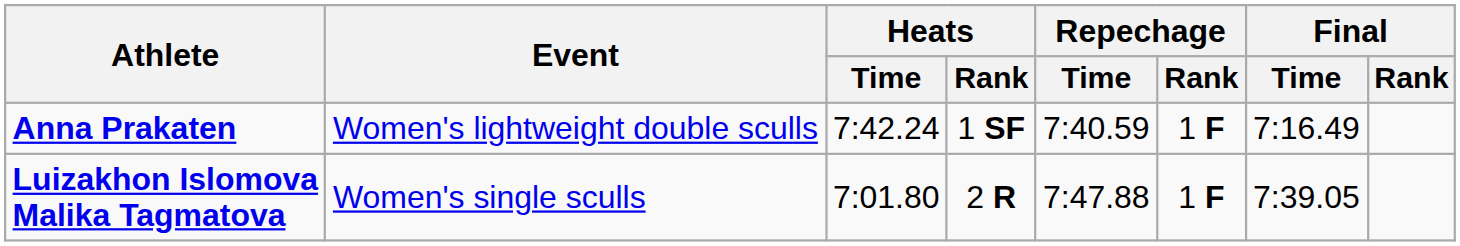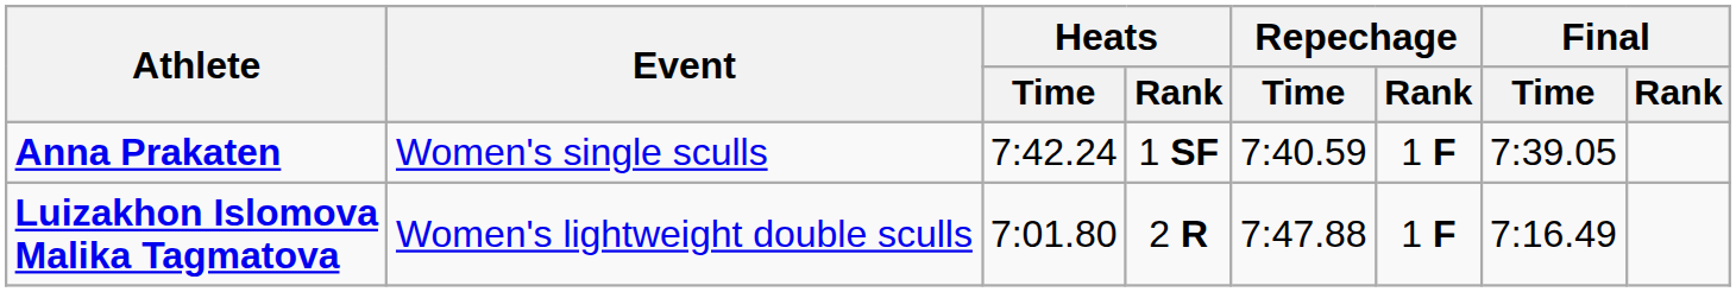 <table class=wikitable style=font-size:90%;text-align:center>
 <tr>
 <th rowspan=2>Athlete</th>
 <th rowspan=2>Event</th>
 <th colspan=2>Heats</th>
 <th colspan=2>Repechage</th>
 <th colspan=2>Final</th>
 </tr>
 <tr style="font-size:95%">
 <th>Time</th>
 <th>Rank</th>
 <th>Time</th>
 <th>Rank</th>
 <th>Time</th>
 <th>Rank</th>
 </tr>
 <tr>
 <td align=left><strong><a href='#'>Anna Prakaten</a></strong></td>
-<td align=left><a href='#'>Women's lightweight double sculls</a></td>
+<td align=left><a href='#'>Women's single sculls</a></td>
 <td>7:42.24</td>
 <td>1 <strong>SF</strong></td>
 <td>7:40.59</td>
 <td>1 <strong>F</strong></td>
-<td>7:16.49</td>
+<td>7:39.05</td>
 <td></td>
 </tr>
 <tr>
 <td align=left><strong><a href='#'>Luizakhon Islomova</a><br><a href='#'>Malika Tagmatova</a></strong></td>
-<td align=left><a href='#'>Women's single sculls</a></td>
+<td align=left><a href='#'>Women's lightweight double sculls</a></td>
 <td>7:01.80</td>
 <td>2 <strong>R</strong></td>
 <td>7:47.88</td>
 <td>1 <strong>F</strong></td>
-<td>7:39.05</td>
+<td>7:16.49</td>
 <td></td>
 </tr>
 </table>
